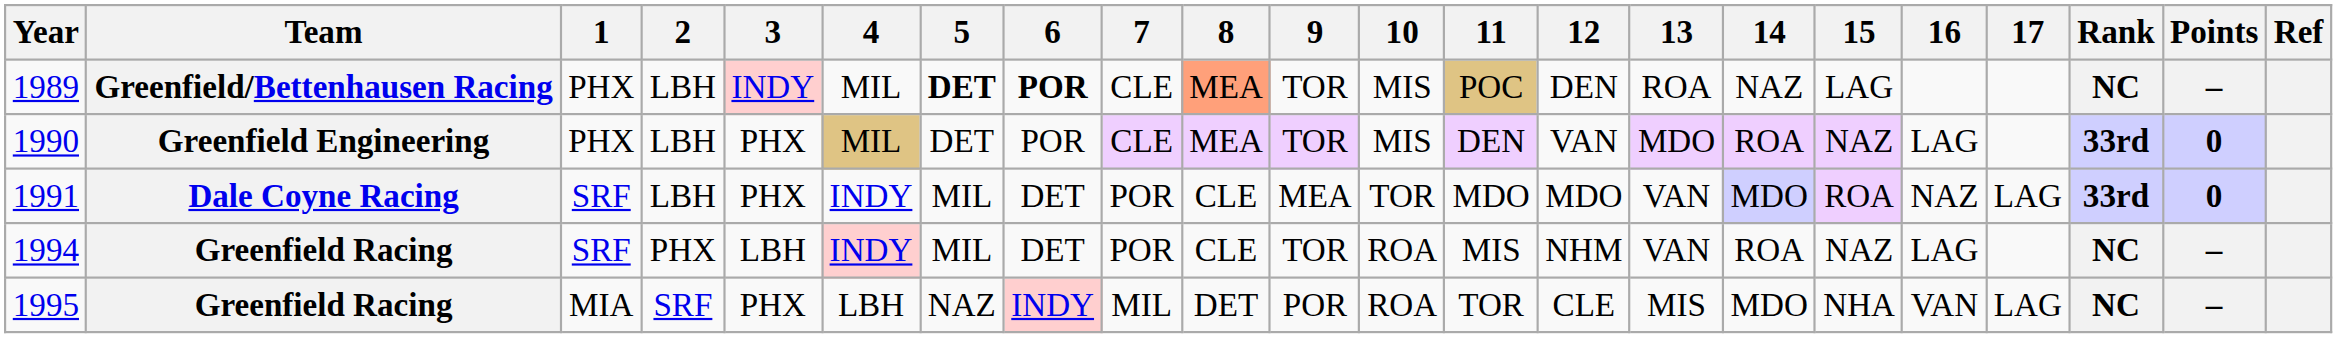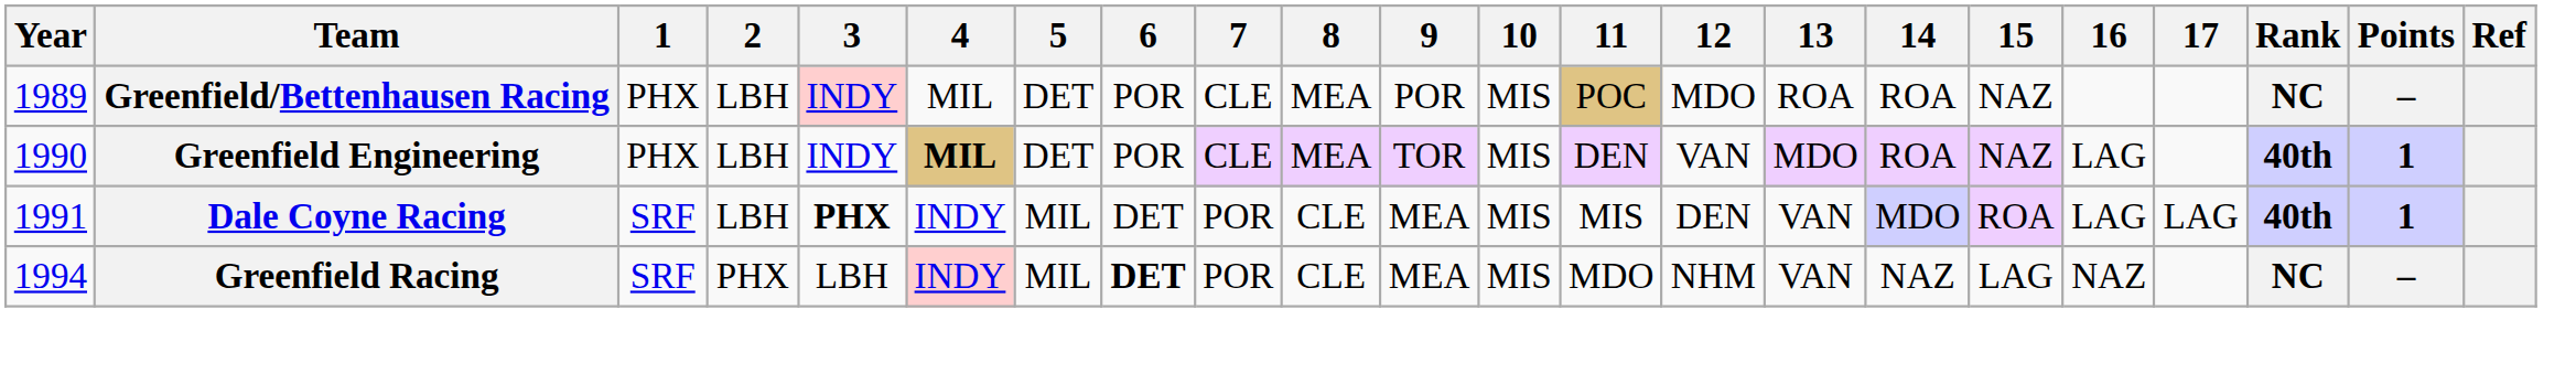 <table class="wikitable" style="text-align:center; font-size:95%">
 <tr>
 <th>Year</th>
 <th>Team</th>
 <th>1</th>
 <th>2</th>
 <th>3</th>
 <th>4</th>
 <th>5</th>
 <th>6</th>
 <th>7</th>
 <th>8</th>
 <th>9</th>
 <th>10</th>
 <th>11</th>
 <th>12</th>
 <th>13</th>
 <th>14</th>
 <th>15</th>
 <th>16</th>
 <th>17</th>
 <th>Rank</th>
 <th>Points</th>
 <th>Ref</th>
 </tr>
 <tr>
 <td><a href='#'>1989</a></td>
 <th>Greenfield/<a href='#'>Bettenhausen Racing</a></th>
 <td>PHX</td>
 <td>LBH</td>
 <td style="background:#FFCFCF;"><a href='#'>INDY</a><br></td>
 <td>MIL</td>
-<td><strong>DET</strong></td>
-<td><strong>POR</strong></td>
+<td>DET</td>
+<td>POR</td>
 <td>CLE</td>
-<td style="background: lightsalmon;">MEA</td>
-<td>TOR</td>
+<td>MEA</td>
+<td>POR</td>
 <td>MIS</td>
 <td style="background:#DFC484;">POC<br></td>
-<td>DEN</td>
+<td>MDO</td>
 <td>ROA</td>
-<td>NAZ</td>
-<td>LAG</td>
+<td>ROA<br></td>
+<td>NAZ<br></td>
 <td></td>
 <td></td>
 <th>NC</th>
 <th>–</th>
 <th></th>
 </tr>
 <tr>
 <td><a href='#'>1990</a></td>
 <th>Greenfield Engineering</th>
 <td>PHX</td>
 <td>LBH</td>
-<td>PHX</td>
-<td style="background:#DFC484;">MIL<br></td>
+<td><a href='#'>INDY</a></td>
+<td style="background:#DFC484;"><strong>MIL<br></strong></td>
 <td>DET</td>
 <td>POR</td>
 <td style="background:#EFCFFF;">CLE<br></td>
 <td style="background:#EFCFFF;">MEA<br></td>
 <td style="background:#EFCFFF;">TOR<br></td>
 <td>MIS</td>
 <td style="background:#EFCFFF;">DEN<br></td>
 <td>VAN</td>
 <td style="background:#EFCFFF;">MDO<br></td>
 <td style="background:#EFCFFF;">ROA<br></td>
 <td style="background:#EFCFFF;">NAZ<br></td>
 <td>LAG</td>
 <td></td>
-<td style="background:#CFCFFF;"><strong>33rd</strong></td>
-<td style="background:#CFCFFF;"><strong>0</strong></td>
+<td style="background:#CFCFFF;"><strong>40th</strong></td>
+<td style="background:#CFCFFF;"><strong>1</strong></td>
 <th></th>
 </tr>
 <tr>
 <td><a href='#'>1991</a></td>
 <th><a href='#'>Dale Coyne Racing</a></th>
 <td><a href='#'>SRF</a></td>
 <td>LBH</td>
-<td>PHX</td>
+<td><strong>PHX</strong></td>
 <td><a href='#'>INDY</a></td>
 <td>MIL</td>
 <td>DET</td>
 <td>POR</td>
 <td>CLE</td>
 <td>MEA</td>
-<td>TOR</td>
-<td>MDO<br></td>
-<td>MDO</td>
+<td>MIS</td>
+<td>MIS</td>
+<td>DEN</td>
 <td>VAN</td>
 <td style="background:#CFCFFF;">MDO<br></td>
 <td style="background:#EFCFFF;">ROA<br></td>
-<td>NAZ</td>
+<td>LAG<br></td>
 <td>LAG</td>
-<td style="background:#CFCFFF;"><strong>33rd</strong></td>
-<td style="background:#CFCFFF;"><strong>0</strong></td>
+<td style="background:#CFCFFF;"><strong>40th</strong></td>
+<td style="background:#CFCFFF;"><strong>1</strong></td>
 <th></th>
 </tr>
 <tr>
 <td><a href='#'>1994</a></td>
 <th>Greenfield Racing</th>
 <td><a href='#'>SRF</a><br></td>
 <td>PHX<br></td>
 <td>LBH<br></td>
 <td style="background:#ffcfcf;"><a href='#'>INDY</a><br></td>
 <td>MIL<br></td>
-<td>DET<br></td>
+<td><strong>DET<br></strong></td>
 <td>POR<br></td>
 <td>CLE<br></td>
-<td>TOR<br></td>
-<td>ROA</td>
-<td>MIS</td>
+<td>MEA</td>
+<td>MIS<br></td>
+<td>MDO<br></td>
 <td>NHM<br></td>
 <td>VAN<br></td>
-<td>ROA<br></td>
-<td>NAZ<br></td>
-<td>LAG<br></td>
+<td>NAZ</td>
+<td>LAG</td>
+<td>NAZ</td>
 <td></td>
 <th>NC</th>
 <th>–</th>
 <th></th>
 </tr>
-<tr>
-<td><a href='#'>1995</a></td>
-<th>Greenfield Racing</th>
-<td>MIA</td>
-<td><a href='#'>SRF</a></td>
-<td>PHX</td>
-<td>LBH</td>
-<td>NAZ</td>
-<td style="background:#FFCFCF;"><a href='#'>INDY</a><br></td>
-<td>MIL</td>
-<td>DET</td>
-<td>POR</td>
-<td>ROA</td>
-<td>TOR</td>
-<td>CLE</td>
-<td>MIS</td>
-<td>MDO</td>
-<td>NHA</td>
-<td>VAN</td>
-<td>LAG</td>
-<th>NC</th>
-<th>–</th>
-<th></th>
-</tr>
 </table>
